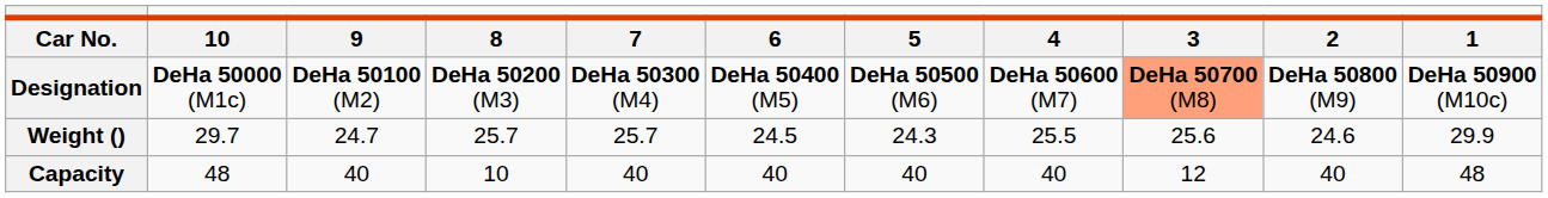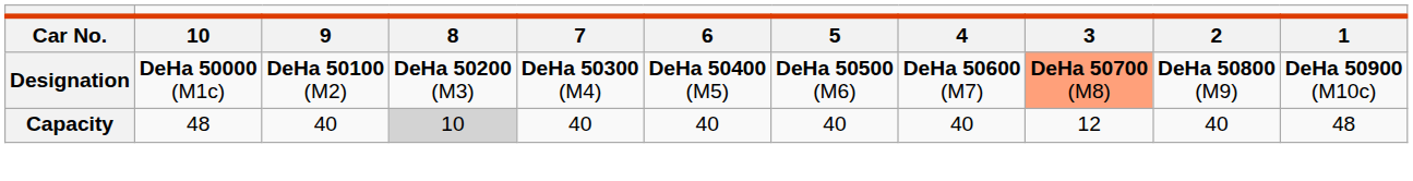 <table class="wikitable" style="text-align:center">
 <tr style="border-bottom: 4px solid #DD3C00">
 <th></th>
 <td colspan="10"></td>
 </tr>
 <tr>
 <th>Car No.</th>
 <th>10</th>
 <th>9</th>
 <th>8</th>
 <th>7</th>
 <th>6</th>
 <th>5</th>
 <th>4</th>
 <th>3</th>
 <th>2</th>
 <th>1</th>
 </tr>
 <tr>
 <th>Designation</th>
 <td><strong>DeHa 50000</strong><br>(M1c)</td>
 <td><strong>DeHa 50100</strong><br>(M2)</td>
 <td><strong>DeHa 50200</strong><br>(M3)</td>
 <td><strong>DeHa 50300</strong><br>(M4)</td>
 <td><strong>DeHa 50400</strong><br>(M5)</td>
 <td><strong>DeHa 50500</strong><br>(M6)</td>
 <td><strong>DeHa 50600</strong><br>(M7)</td>
 <td style="background: lightsalmon;"><strong>DeHa 50700</strong><br>(M8)</td>
 <td><strong>DeHa 50800</strong><br>(M9)</td>
 <td><strong>DeHa 50900</strong><br>(M10c)</td>
 </tr>
 <tr>
-<th>Weight ()</th>
-<td>29.7</td>
-<td>24.7</td>
-<td>25.7</td>
-<td>25.7</td>
-<td>24.5</td>
-<td>24.3</td>
-<td>25.5</td>
-<td>25.6</td>
-<td>24.6</td>
-<td>29.9</td>
-</tr>
-<tr>
 <th>Capacity</th>
 <td>48</td>
 <td>40</td>
-<td>10</td>
+<td style="background: lightgrey;">10</td>
 <td>40</td>
 <td>40</td>
 <td>40</td>
 <td>40</td>
 <td>12</td>
 <td>40</td>
 <td>48</td>
 </tr>
 </table>
